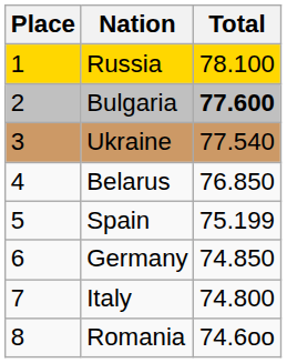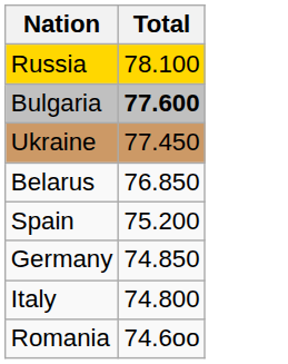 <table class="wikitable">
 <tr>
-<th>Place</th>
 <th>Nation</th>
 <th>Total</th>
 </tr>
 <tr bgcolor="gold">
-<td>1</td>
 <td> Russia</td>
 <td>78.100</td>
 </tr>
 <tr bgcolor="silver">
-<td>2</td>
 <td> Bulgaria</td>
 <td><strong>77.600</strong></td>
 </tr>
 <tr bgcolor="cc9966">
-<td>3</td>
 <td> Ukraine</td>
-<td>77.540</td>
+<td>77.450</td>
 </tr>
 <tr>
-<td>4</td>
 <td> Belarus</td>
 <td>76.850</td>
 </tr>
 <tr>
-<td>5</td>
 <td> Spain</td>
-<td>75.199</td>
+<td>75.200</td>
 </tr>
 <tr>
-<td>6</td>
 <td> Germany</td>
 <td>74.850</td>
 </tr>
 <tr>
-<td>7</td>
 <td> Italy</td>
 <td>74.800</td>
 </tr>
 <tr>
-<td>8</td>
 <td> Romania</td>
 <td>74.6oo</td>
 </tr>
 </table>
